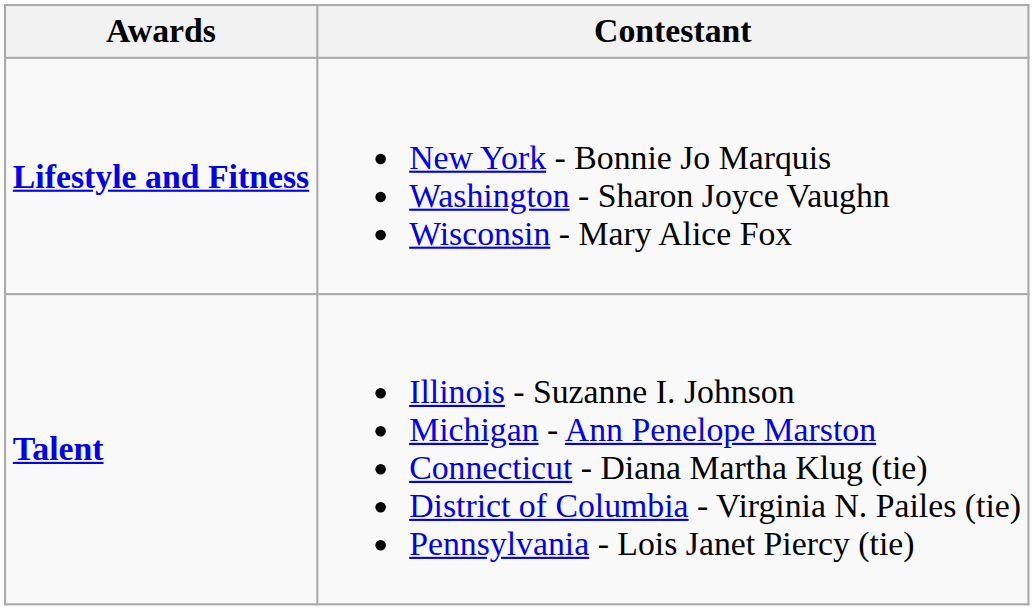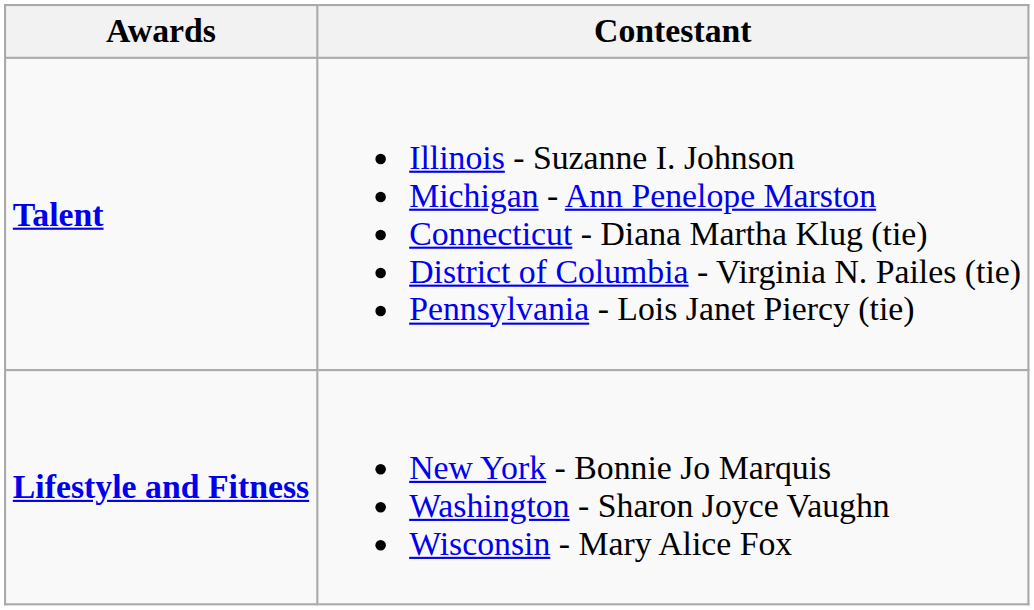 <table class="wikitable">
 <tr>
 <th>Awards</th>
 <th>Contestant</th>
 </tr>
 <tr>
+<td><strong><a href='#'>Talent</a></strong></td>
+<td><br><ul><li> <a href='#'>Illinois</a> - Suzanne I. Johnson</li><li> <a href='#'>Michigan</a> - <a href='#'>Ann Penelope Marston</a></li><li> <a href='#'>Connecticut</a> - Diana Martha Klug (tie)</li><li> <a href='#'>District of Columbia</a> - Virginia N. Pailes (tie)</li><li> <a href='#'>Pennsylvania</a> - Lois Janet Piercy (tie)</li></ul></td>
+</tr>
+<tr>
 <td><strong><a href='#'>Lifestyle and Fitness</a></strong></td>
 <td><br><ul><li> <a href='#'>New York</a> - Bonnie Jo Marquis</li><li> <a href='#'>Washington</a> - Sharon Joyce Vaughn</li><li> <a href='#'>Wisconsin</a> - Mary Alice Fox</li></ul></td>
 </tr>
-<tr>
-<td><strong><a href='#'>Talent</a></strong></td>
-<td><br><ul><li> <a href='#'>Illinois</a> - Suzanne I. Johnson</li><li> <a href='#'>Michigan</a> - <a href='#'>Ann Penelope Marston</a></li><li> <a href='#'>Connecticut</a> - Diana Martha Klug (tie)</li><li> <a href='#'>District of Columbia</a> - Virginia N. Pailes (tie)</li><li> <a href='#'>Pennsylvania</a> - Lois Janet Piercy (tie)</li></ul></td>
-</tr>
 </table>
